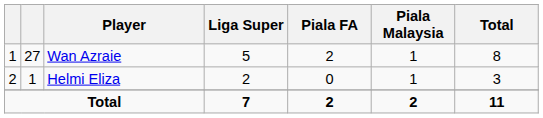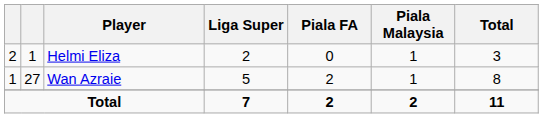 <table class="wikitable sortable" style="font-size: 95%; text-align: center;">
 <tr>
 <th width=10></th>
 <th width=10></th>
 <th scope="col" style="width:160px;"><strong>Player</strong></th>
 <th width=80>Liga Super</th>
 <th width=80>Piala FA</th>
 <th width=80>Piala Malaysia</th>
 <th width=80>Total</th>
 </tr>
 <tr>
+<td>2</td>
+<td>1</td>
+<td align=left> <a href='#'>Helmi Eliza</a></td>
+<td>2</td>
+<td>0</td>
+<td>1</td>
+<td>3</td>
+</tr>
+<tr>
 <td>1</td>
 <td>27</td>
 <td align=left> <a href='#'>Wan Azraie</a></td>
 <td>5</td>
 <td>2</td>
 <td>1</td>
 <td>8</td>
-</tr>
-<tr>
-<td>2</td>
-<td>1</td>
-<td align=left> <a href='#'>Helmi Eliza</a></td>
-<td>2</td>
-<td>0</td>
-<td>1</td>
-<td>3</td>
 </tr>
 <tr>
 </tr>
 <tr class="sortbottom">
 <td colspan=3><strong>Total</strong></td>
 <td><strong>7</strong></td>
 <td><strong>2</strong></td>
 <td><strong>2</strong></td>
 <td><strong>11</strong></td>
 </tr>
 </table>
